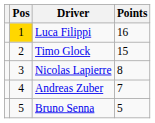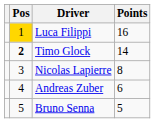 <table class="wikitable" style="font-size:85%;">
 <tr>
 <th></th>
 <th>Pos</th>
 <th>Driver</th>
 <th>Points</th>
 </tr>
 <tr>
 <td></td>
 <td align="center" style="background: gold;">1</td>
 <td> <a href='#'>Luca Filippi</a></td>
 <td>16</td>
 </tr>
 <tr>
 <td></td>
-<td align="center">2</td>
+<td align="center"><strong>2</strong></td>
 <td> <a href='#'>Timo Glock</a></td>
-<td>15</td>
+<td>14</td>
 </tr>
 <tr>
 <td></td>
 <td align="center">3</td>
 <td> <a href='#'>Nicolas Lapierre</a></td>
 <td>8</td>
 </tr>
 <tr>
 <td></td>
 <td align="center">4</td>
 <td> <a href='#'>Andreas Zuber</a></td>
-<td>7</td>
+<td>6</td>
 </tr>
 <tr>
 <td></td>
 <td align="center">5</td>
 <td> <a href='#'>Bruno Senna</a></td>
 <td>5</td>
 </tr>
 </table>
